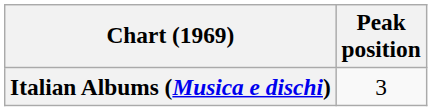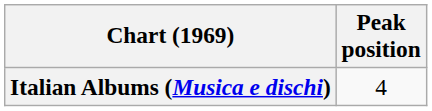 <table class="wikitable plainrowheaders" style="text-align:center">
 <tr>
 <th scope="col">Chart (1969)</th>
 <th scope="col">Peak<br>position</th>
 </tr>
 <tr>
 <th scope="row">Italian Albums (<em><a href='#'>Musica e dischi</a></em>)</th>
-<td>3</td>
+<td>4</td>
 </tr>
 </table>
